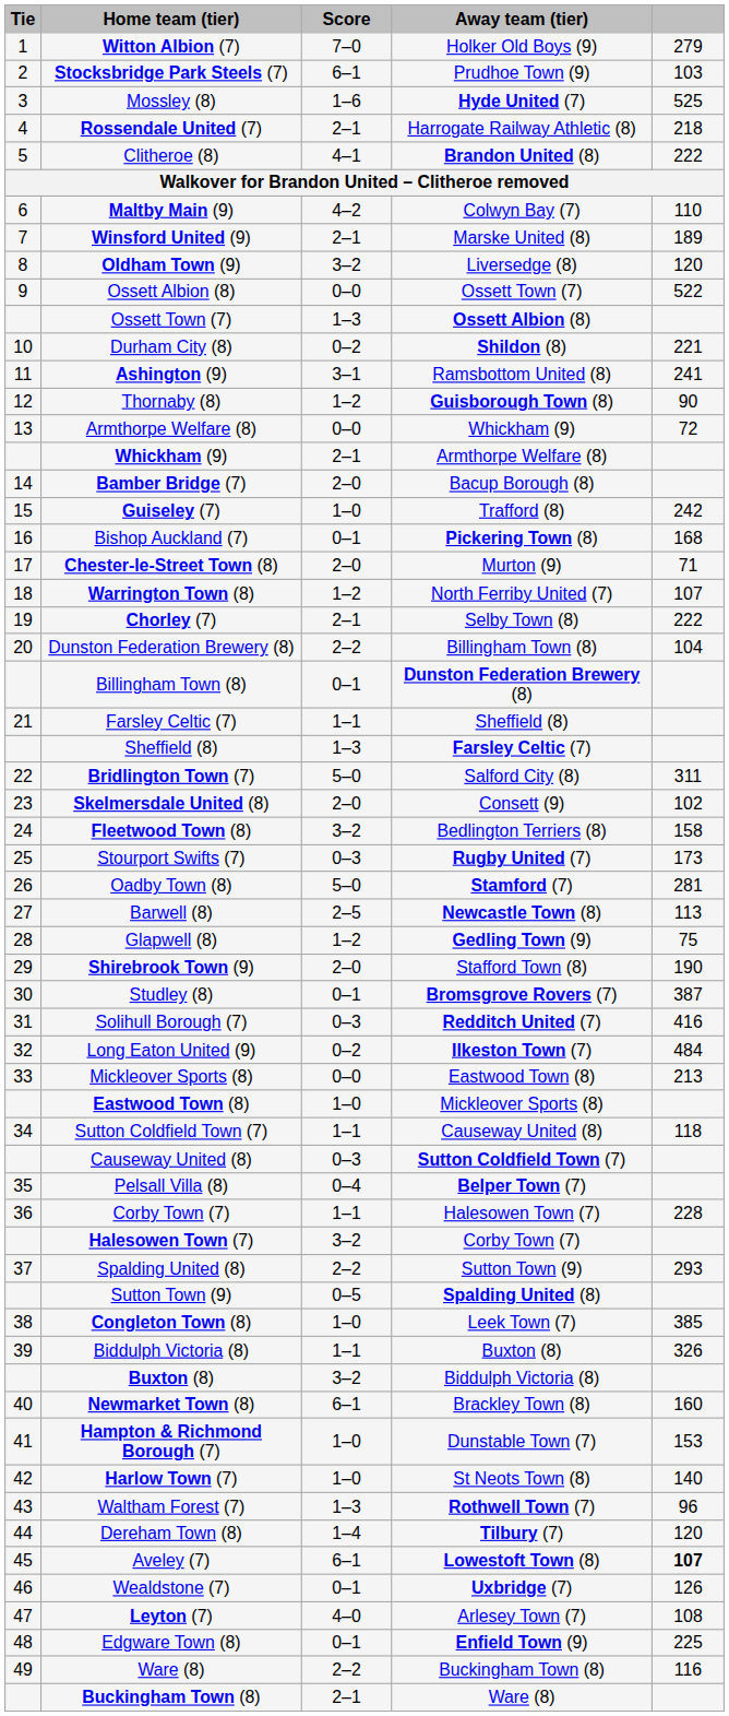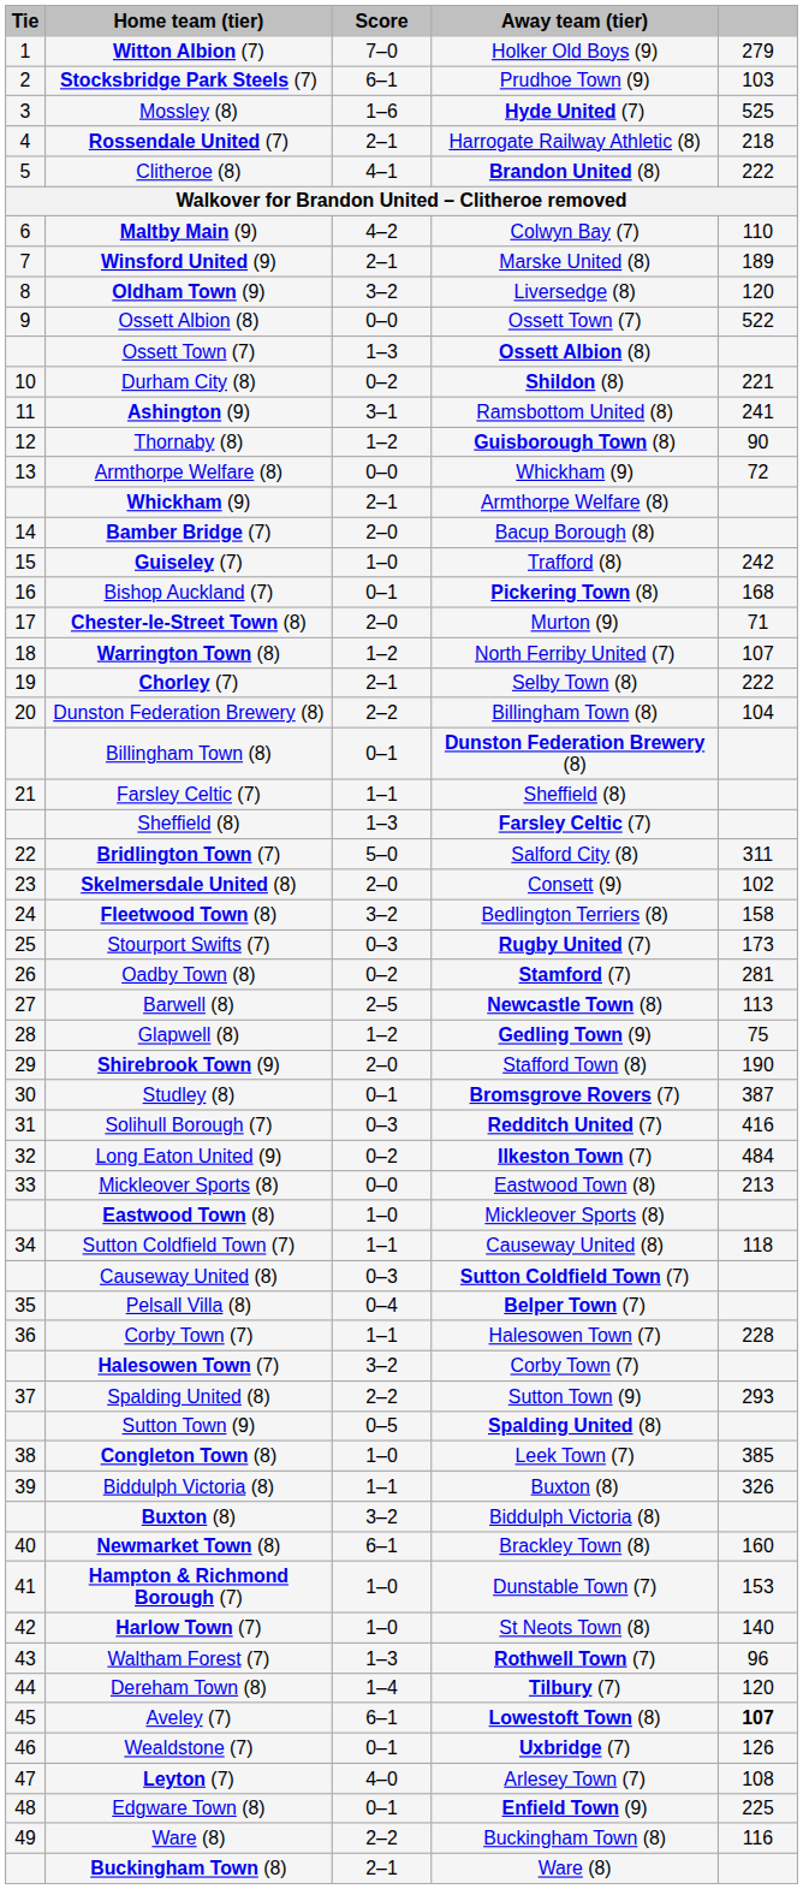 <table class="wikitable" style="width: 600px; background:WhiteSmoke; text-align:center; font-size:90%">
 <tr>
 <td scope="col" style="width:  5.00%; background:silver;"><strong>Tie</strong></td>
 <td scope="col" style="width: 36.25%; background:silver;"><strong>Home team (tier)</strong></td>
 <td scope="col" style="width: 12.50%; background:silver;"><strong>Score</strong></td>
 <td scope="col" style="width: 36.25%; background:silver;"><strong>Away team (tier)</strong></td>
 <td scope="col" style="width: 10.00%; background:silver;"><strong></strong></td>
 </tr>
 <tr>
 <td>1</td>
 <td><strong><a href='#'>Witton Albion</a></strong> (7)</td>
 <td>7–0</td>
 <td><a href='#'>Holker Old Boys</a> (9)</td>
 <td>279</td>
 </tr>
 <tr>
 <td>2</td>
 <td><strong><a href='#'>Stocksbridge Park Steels</a></strong> (7)</td>
 <td>6–1</td>
 <td><a href='#'>Prudhoe Town</a> (9)</td>
 <td>103</td>
 </tr>
 <tr>
 <td>3</td>
 <td><a href='#'>Mossley</a> (8)</td>
 <td>1–6</td>
 <td><strong><a href='#'>Hyde United</a></strong> (7)</td>
 <td>525</td>
 </tr>
 <tr>
 <td>4</td>
 <td><strong><a href='#'>Rossendale United</a></strong> (7)</td>
 <td>2–1</td>
 <td><a href='#'>Harrogate Railway Athletic</a> (8)</td>
 <td>218</td>
 </tr>
 <tr>
 <td>5</td>
 <td><a href='#'>Clitheroe</a> (8)</td>
 <td>4–1</td>
 <td><strong><a href='#'>Brandon United</a></strong> (8)</td>
 <td>222</td>
 </tr>
 <tr>
 <th colspan="5">Walkover for Brandon United – Clitheroe removed</th>
 </tr>
 <tr>
 <td>6</td>
 <td><strong><a href='#'>Maltby Main</a></strong> (9)</td>
 <td>4–2</td>
 <td><a href='#'>Colwyn Bay</a> (7)</td>
 <td>110</td>
 </tr>
 <tr>
 <td>7</td>
 <td><strong><a href='#'>Winsford United</a></strong> (9)</td>
 <td>2–1</td>
 <td><a href='#'>Marske United</a> (8)</td>
 <td>189</td>
 </tr>
 <tr>
 <td>8</td>
 <td><strong><a href='#'>Oldham Town</a></strong> (9)</td>
 <td>3–2</td>
 <td><a href='#'>Liversedge</a> (8)</td>
 <td>120</td>
 </tr>
 <tr>
 <td>9</td>
 <td><a href='#'>Ossett Albion</a> (8)</td>
 <td>0–0</td>
 <td><a href='#'>Ossett Town</a> (7)</td>
 <td>522</td>
 </tr>
 <tr>
 <td><em></em></td>
 <td><a href='#'>Ossett Town</a> (7)</td>
 <td>1–3</td>
 <td><strong><a href='#'>Ossett Albion</a></strong> (8)</td>
 <td></td>
 </tr>
 <tr>
 <td>10</td>
 <td><a href='#'>Durham City</a> (8)</td>
 <td>0–2</td>
 <td><strong><a href='#'>Shildon</a></strong> (8)</td>
 <td>221</td>
 </tr>
 <tr>
 <td>11</td>
 <td><strong><a href='#'>Ashington</a></strong> (9)</td>
 <td>3–1</td>
 <td><a href='#'>Ramsbottom United</a> (8)</td>
 <td>241</td>
 </tr>
 <tr>
 <td>12</td>
 <td><a href='#'>Thornaby</a> (8)</td>
 <td>1–2</td>
 <td><strong><a href='#'>Guisborough Town</a></strong> (8)</td>
 <td>90</td>
 </tr>
 <tr>
 <td>13</td>
 <td><a href='#'>Armthorpe Welfare</a> (8)</td>
 <td>0–0</td>
 <td><a href='#'>Whickham</a> (9)</td>
 <td>72</td>
 </tr>
 <tr>
 <td><em></em></td>
 <td><strong><a href='#'>Whickham</a></strong> (9)</td>
 <td>2–1</td>
 <td><a href='#'>Armthorpe Welfare</a> (8)</td>
 <td></td>
 </tr>
 <tr>
 <td>14</td>
 <td><strong><a href='#'>Bamber Bridge</a></strong> (7)</td>
 <td>2–0</td>
 <td><a href='#'>Bacup Borough</a> (8)</td>
 <td></td>
 </tr>
 <tr>
 <td>15</td>
 <td><strong><a href='#'>Guiseley</a></strong> (7)</td>
 <td>1–0</td>
 <td><a href='#'>Trafford</a> (8)</td>
 <td>242</td>
 </tr>
 <tr>
 <td>16</td>
 <td><a href='#'>Bishop Auckland</a> (7)</td>
 <td>0–1</td>
 <td><strong><a href='#'>Pickering Town</a></strong> (8)</td>
 <td>168</td>
 </tr>
 <tr>
 <td>17</td>
 <td><strong><a href='#'>Chester-le-Street Town</a></strong> (8)</td>
 <td>2–0</td>
 <td><a href='#'>Murton</a> (9)</td>
 <td>71</td>
 </tr>
 <tr>
 <td>18</td>
 <td><strong><a href='#'>Warrington Town</a></strong> (8)</td>
 <td>1–2</td>
 <td><a href='#'>North Ferriby United</a> (7)</td>
 <td>107</td>
 </tr>
 <tr>
 <td>19</td>
 <td><strong><a href='#'>Chorley</a></strong> (7)</td>
 <td>2–1</td>
 <td><a href='#'>Selby Town</a> (8)</td>
 <td>222</td>
 </tr>
 <tr>
 <td>20</td>
 <td><a href='#'>Dunston Federation Brewery</a> (8)</td>
 <td>2–2</td>
 <td><a href='#'>Billingham Town</a> (8)</td>
 <td>104</td>
 </tr>
 <tr>
 <td><em></em></td>
 <td><a href='#'>Billingham Town</a> (8)</td>
 <td>0–1</td>
 <td><strong><a href='#'>Dunston Federation Brewery</a></strong> (8)</td>
 <td></td>
 </tr>
 <tr>
 <td>21</td>
 <td><a href='#'>Farsley Celtic</a> (7)</td>
 <td>1–1</td>
 <td><a href='#'>Sheffield</a> (8)</td>
 <td></td>
 </tr>
 <tr>
 <td><em></em></td>
 <td><a href='#'>Sheffield</a> (8)</td>
 <td>1–3</td>
 <td><strong><a href='#'>Farsley Celtic</a></strong> (7)</td>
 <td></td>
 </tr>
 <tr>
 <td>22</td>
 <td><strong><a href='#'>Bridlington Town</a></strong> (7)</td>
 <td>5–0</td>
 <td><a href='#'>Salford City</a> (8)</td>
 <td>311</td>
 </tr>
 <tr>
 <td>23</td>
 <td><strong><a href='#'>Skelmersdale United</a></strong> (8)</td>
 <td>2–0</td>
 <td><a href='#'>Consett</a> (9)</td>
 <td>102</td>
 </tr>
 <tr>
 <td>24</td>
 <td><strong><a href='#'>Fleetwood Town</a></strong> (8)</td>
 <td>3–2</td>
 <td><a href='#'>Bedlington Terriers</a> (8)</td>
 <td>158</td>
 </tr>
 <tr>
 <td>25</td>
 <td><a href='#'>Stourport Swifts</a> (7)</td>
 <td>0–3</td>
 <td><strong><a href='#'>Rugby United</a></strong> (7)</td>
 <td>173</td>
 </tr>
 <tr>
 <td>26</td>
 <td><a href='#'>Oadby Town</a> (8)</td>
-<td>5–0</td>
+<td>0–2</td>
 <td><strong><a href='#'>Stamford</a></strong> (7)</td>
 <td>281</td>
 </tr>
 <tr>
 <td>27</td>
 <td><a href='#'>Barwell</a> (8)</td>
 <td>2–5</td>
 <td><strong><a href='#'>Newcastle Town</a></strong> (8)</td>
 <td>113</td>
 </tr>
 <tr>
 <td>28</td>
 <td><a href='#'>Glapwell</a> (8)</td>
 <td>1–2</td>
 <td><strong><a href='#'>Gedling Town</a></strong> (9)</td>
 <td>75</td>
 </tr>
 <tr>
 <td>29</td>
 <td><strong><a href='#'>Shirebrook Town</a></strong> (9)</td>
 <td>2–0</td>
 <td><a href='#'>Stafford Town</a> (8)</td>
 <td>190</td>
 </tr>
 <tr>
 <td>30</td>
 <td><a href='#'>Studley</a> (8)</td>
 <td>0–1</td>
 <td><strong><a href='#'>Bromsgrove Rovers</a></strong> (7)</td>
 <td>387</td>
 </tr>
 <tr>
 <td>31</td>
 <td><a href='#'>Solihull Borough</a> (7)</td>
 <td>0–3</td>
 <td><strong><a href='#'>Redditch United</a></strong> (7)</td>
 <td>416</td>
 </tr>
 <tr>
 <td>32</td>
 <td><a href='#'>Long Eaton United</a> (9)</td>
 <td>0–2</td>
 <td><strong><a href='#'>Ilkeston Town</a></strong> (7)</td>
 <td>484</td>
 </tr>
 <tr>
 <td>33</td>
 <td><a href='#'>Mickleover Sports</a> (8)</td>
 <td>0–0</td>
 <td><a href='#'>Eastwood Town</a> (8)</td>
 <td>213</td>
 </tr>
 <tr>
 <td><em></em></td>
 <td><strong><a href='#'>Eastwood Town</a></strong> (8)</td>
 <td>1–0</td>
 <td><a href='#'>Mickleover Sports</a> (8)</td>
 <td></td>
 </tr>
 <tr>
 <td>34</td>
 <td><a href='#'>Sutton Coldfield Town</a> (7)</td>
 <td>1–1</td>
 <td><a href='#'>Causeway United</a> (8)</td>
 <td>118</td>
 </tr>
 <tr>
 <td><em></em></td>
 <td><a href='#'>Causeway United</a> (8)</td>
 <td>0–3</td>
 <td><strong><a href='#'>Sutton Coldfield Town</a></strong> (7)</td>
 <td></td>
 </tr>
 <tr>
 <td>35</td>
 <td><a href='#'>Pelsall Villa</a> (8)</td>
 <td>0–4</td>
 <td><strong><a href='#'>Belper Town</a></strong> (7)</td>
 <td></td>
 </tr>
 <tr>
 <td>36</td>
 <td><a href='#'>Corby Town</a> (7)</td>
 <td>1–1</td>
 <td><a href='#'>Halesowen Town</a> (7)</td>
 <td>228</td>
 </tr>
 <tr>
 <td><em></em></td>
 <td><strong><a href='#'>Halesowen Town</a></strong> (7)</td>
 <td>3–2</td>
 <td><a href='#'>Corby Town</a> (7)</td>
 <td></td>
 </tr>
 <tr>
 <td>37</td>
 <td><a href='#'>Spalding United</a> (8)</td>
 <td>2–2</td>
 <td><a href='#'>Sutton Town</a> (9)</td>
 <td>293</td>
 </tr>
 <tr>
 <td><em></em></td>
 <td><a href='#'>Sutton Town</a> (9)</td>
 <td>0–5</td>
 <td><strong><a href='#'>Spalding United</a></strong> (8)</td>
 <td></td>
 </tr>
 <tr>
 <td>38</td>
 <td><strong><a href='#'>Congleton Town</a></strong> (8)</td>
 <td>1–0</td>
 <td><a href='#'>Leek Town</a> (7)</td>
 <td>385</td>
 </tr>
 <tr>
 <td>39</td>
 <td><a href='#'>Biddulph Victoria</a> (8)</td>
 <td>1–1</td>
 <td><a href='#'>Buxton</a> (8)</td>
 <td>326</td>
 </tr>
 <tr>
 <td><em></em></td>
 <td><strong><a href='#'>Buxton</a></strong> (8)</td>
 <td>3–2</td>
 <td><a href='#'>Biddulph Victoria</a> (8)</td>
 <td></td>
 </tr>
 <tr>
 <td>40</td>
 <td><strong><a href='#'>Newmarket Town</a></strong> (8)</td>
 <td>6–1</td>
 <td><a href='#'>Brackley Town</a> (8)</td>
 <td>160</td>
 </tr>
 <tr>
 <td>41</td>
 <td><strong><a href='#'>Hampton & Richmond Borough</a></strong> (7)</td>
 <td>1–0</td>
 <td><a href='#'>Dunstable Town</a> (7)</td>
 <td>153</td>
 </tr>
 <tr>
 <td>42</td>
 <td><strong><a href='#'>Harlow Town</a></strong> (7)</td>
 <td>1–0</td>
 <td><a href='#'>St Neots Town</a> (8)</td>
 <td>140</td>
 </tr>
 <tr>
 <td>43</td>
 <td><a href='#'>Waltham Forest</a> (7)</td>
 <td>1–3</td>
 <td><strong><a href='#'>Rothwell Town</a></strong> (7)</td>
 <td>96</td>
 </tr>
 <tr>
 <td>44</td>
 <td><a href='#'>Dereham Town</a> (8)</td>
 <td>1–4</td>
 <td><strong><a href='#'>Tilbury</a></strong> (7)</td>
 <td>120</td>
 </tr>
 <tr>
 <td>45</td>
 <td><a href='#'>Aveley</a> (7)</td>
 <td>6–1</td>
 <td><strong><a href='#'>Lowestoft Town</a></strong> (8)</td>
 <td><strong>107</strong></td>
 </tr>
 <tr>
 <td>46</td>
 <td><a href='#'>Wealdstone</a> (7)</td>
 <td>0–1</td>
 <td><strong><a href='#'>Uxbridge</a></strong> (7)</td>
 <td>126</td>
 </tr>
 <tr>
 <td>47</td>
 <td><strong><a href='#'>Leyton</a></strong> (7)</td>
 <td>4–0</td>
 <td><a href='#'>Arlesey Town</a> (7)</td>
 <td>108</td>
 </tr>
 <tr>
 <td>48</td>
 <td><a href='#'>Edgware Town</a> (8)</td>
 <td>0–1</td>
 <td><strong><a href='#'>Enfield Town</a></strong> (9)</td>
 <td>225</td>
 </tr>
 <tr>
 <td>49</td>
 <td><a href='#'>Ware</a> (8)</td>
 <td>2–2</td>
 <td><a href='#'>Buckingham Town</a> (8)</td>
 <td>116</td>
 </tr>
 <tr>
 <td><em></em></td>
 <td><strong><a href='#'>Buckingham Town</a></strong> (8)</td>
 <td>2–1</td>
 <td><a href='#'>Ware</a> (8)</td>
 <td></td>
 </tr>
 </table>
